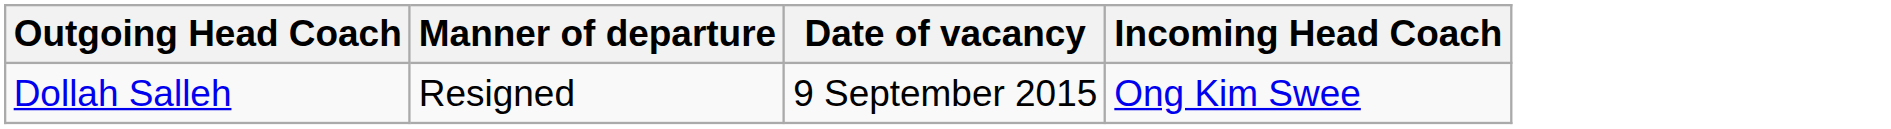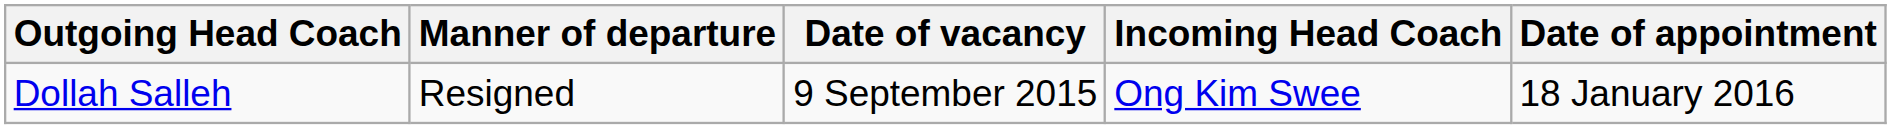 <table class="wikitable">
 <tr>
 <th>Outgoing Head Coach</th>
 <th>Manner of departure</th>
 <th>Date of vacancy</th>
 <th>Incoming Head Coach</th>
+<th>Date of appointment</th>
 </tr>
 <tr>
 <td> <a href='#'>Dollah Salleh</a></td>
 <td>Resigned</td>
 <td>9 September 2015</td>
 <td> <a href='#'>Ong Kim Swee</a></td>
+<td>18 January 2016 </td>
 </tr>
 </table>
